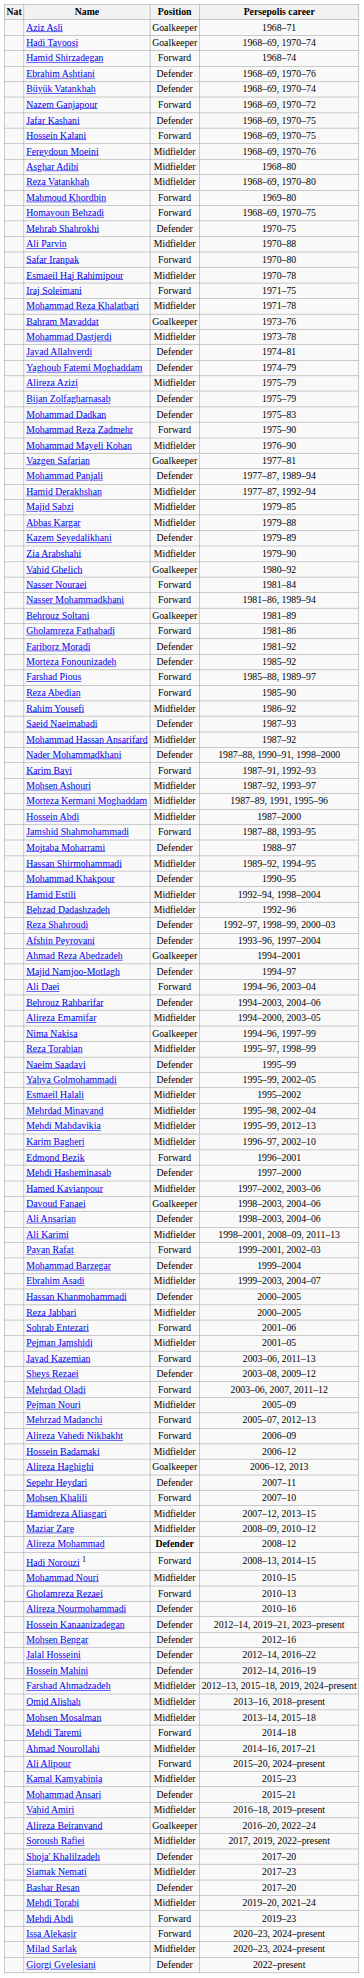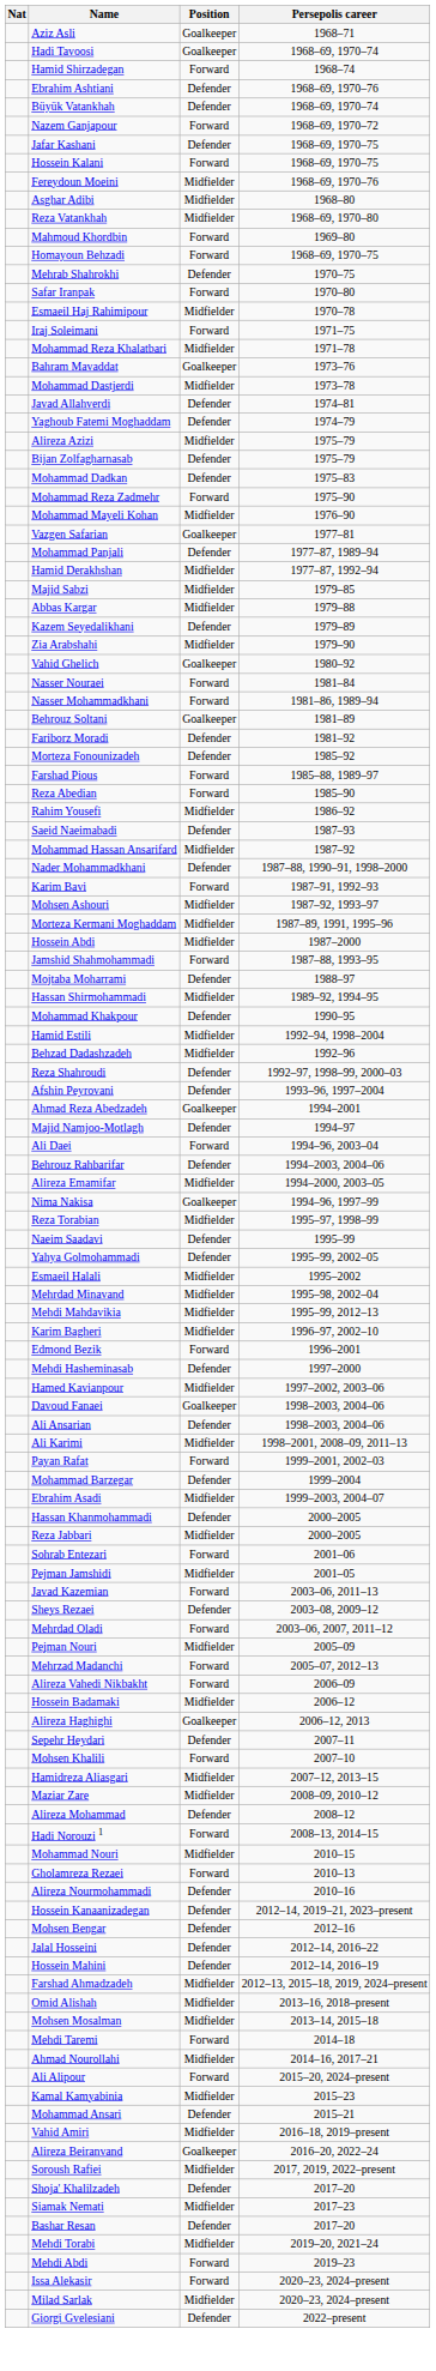 <table class="wikitable sortable" style="text-align: center;">
 <tr>
 <th style=>Nat</th>
 <th>Name</th>
 <th>Position</th>
 <th>Persepolis career</th>
 </tr>
 <tr>
 <td></td>
 <td style="text-align:left;"><a href='#'>Aziz Asli</a></td>
 <td>Goalkeeper</td>
 <td>1968–71</td>
 </tr>
 <tr>
 <td></td>
 <td style="text-align:left;"><a href='#'>Hadi Tavoosi</a></td>
 <td>Goalkeeper</td>
 <td>1968–69, 1970–74</td>
 </tr>
 <tr>
 <td></td>
 <td style="text-align:left;"><a href='#'>Hamid Shirzadegan</a></td>
 <td>Forward</td>
 <td>1968–74</td>
 </tr>
 <tr>
 <td></td>
 <td style="text-align:left;"><a href='#'>Ebrahim Ashtiani</a></td>
 <td>Defender</td>
 <td>1968–69, 1970–76</td>
 </tr>
 <tr>
 <td></td>
 <td style="text-align:left;"><a href='#'>Büyük Vatankhah</a></td>
 <td>Defender</td>
 <td>1968–69, 1970–74</td>
 </tr>
 <tr>
 <td></td>
 <td style="text-align:left;"><a href='#'>Nazem Ganjapour</a></td>
 <td>Forward</td>
 <td>1968–69, 1970–72</td>
 </tr>
 <tr>
 <td></td>
 <td style="text-align:left;"><a href='#'>Jafar Kashani</a></td>
 <td>Defender</td>
 <td>1968–69, 1970–75</td>
 </tr>
 <tr>
 <td></td>
 <td style="text-align:left;"><a href='#'>Hossein Kalani</a></td>
 <td>Forward</td>
 <td>1968–69, 1970–75</td>
 </tr>
 <tr>
 <td></td>
 <td style="text-align:left;"><a href='#'>Fereydoun Moeini</a></td>
 <td>Midfielder</td>
 <td>1968–69, 1970–76</td>
 </tr>
 <tr>
 <td></td>
 <td style="text-align:left;"><a href='#'>Asghar Adibi</a></td>
 <td>Midfielder</td>
 <td>1968–80</td>
 </tr>
 <tr>
 <td></td>
 <td style="text-align:left;"><a href='#'>Reza Vatankhah</a></td>
 <td>Midfielder</td>
 <td>1968–69, 1970–80</td>
 </tr>
 <tr>
 <td></td>
 <td style="text-align:left;"><a href='#'>Mahmoud Khordbin</a></td>
 <td>Forward</td>
 <td>1969–80</td>
 </tr>
 <tr>
 <td></td>
 <td style="text-align:left;"><a href='#'>Homayoun Behzadi</a></td>
 <td>Forward</td>
 <td>1968–69, 1970–75</td>
 </tr>
 <tr>
 <td></td>
 <td style="text-align:left;"><a href='#'>Mehrab Shahrokhi</a></td>
 <td>Defender</td>
 <td>1970–75</td>
-</tr>
-<tr>
-<td></td>
-<td style="text-align:left;"><a href='#'>Ali Parvin</a></td>
-<td>Midfielder</td>
-<td>1970–88</td>
 </tr>
 <tr>
 <td></td>
 <td style="text-align:left;"><a href='#'>Safar Iranpak</a></td>
 <td>Forward</td>
 <td>1970–80</td>
 </tr>
 <tr>
 <td></td>
 <td style="text-align:left;"><a href='#'>Esmaeil Haj Rahimipour</a></td>
 <td>Midfielder</td>
 <td>1970–78</td>
 </tr>
 <tr>
 <td></td>
 <td style="text-align:left;"><a href='#'>Iraj Soleimani</a></td>
 <td>Forward</td>
 <td>1971–75</td>
 </tr>
 <tr>
 <td></td>
 <td style="text-align:left;"><a href='#'>Mohammad Reza Khalatbari</a></td>
 <td>Midfielder</td>
 <td>1971–78</td>
 </tr>
 <tr>
 <td></td>
 <td style="text-align:left;"><a href='#'>Bahram Mavaddat</a></td>
 <td>Goalkeeper</td>
 <td>1973–76</td>
 </tr>
 <tr>
 <td></td>
 <td style="text-align:left;"><a href='#'>Mohammad Dastjerdi</a></td>
 <td>Midfielder</td>
 <td>1973–78</td>
 </tr>
 <tr>
 <td></td>
 <td style="text-align:left;"><a href='#'>Javad Allahverdi</a></td>
 <td>Defender</td>
 <td>1974–81</td>
 </tr>
 <tr>
 <td></td>
 <td style="text-align:left;"><a href='#'>Yaghoub Fatemi Moghaddam</a></td>
 <td>Defender</td>
 <td>1974–79</td>
 </tr>
 <tr>
 <td></td>
 <td style="text-align:left;"><a href='#'>Alireza Azizi</a></td>
 <td>Midfielder</td>
 <td>1975–79</td>
 </tr>
 <tr>
 <td></td>
 <td style="text-align:left;"><a href='#'>Bijan Zolfagharnasab</a></td>
 <td>Defender</td>
 <td>1975–79</td>
 </tr>
 <tr>
 <td></td>
 <td style="text-align:left;"><a href='#'>Mohammad Dadkan</a></td>
 <td>Defender</td>
 <td>1975–83</td>
 </tr>
 <tr>
 <td></td>
 <td style="text-align:left;"><a href='#'>Mohammad Reza Zadmehr</a></td>
 <td>Forward</td>
 <td>1975–90</td>
 </tr>
 <tr>
 <td></td>
 <td style="text-align:left;"><a href='#'>Mohammad Mayeli Kohan</a></td>
 <td>Midfielder</td>
 <td>1976–90</td>
 </tr>
 <tr>
 <td></td>
 <td style="text-align:left;"><a href='#'>Vazgen Safarian</a></td>
 <td>Goalkeeper</td>
 <td>1977–81</td>
 </tr>
 <tr>
 <td></td>
 <td style="text-align:left;"><a href='#'>Mohammad Panjali</a></td>
 <td>Defender</td>
 <td>1977–87, 1989–94</td>
 </tr>
 <tr>
 <td></td>
 <td style="text-align:left;"><a href='#'>Hamid Derakhshan</a></td>
 <td>Midfielder</td>
 <td>1977–87, 1992–94</td>
 </tr>
 <tr>
 <td></td>
 <td style="text-align:left;"><a href='#'>Majid Sabzi</a></td>
 <td>Midfielder</td>
 <td>1979–85</td>
 </tr>
 <tr>
 <td></td>
 <td style="text-align:left;"><a href='#'>Abbas Kargar</a></td>
 <td>Midfielder</td>
 <td>1979–88</td>
 </tr>
 <tr>
 <td></td>
 <td style="text-align:left;"><a href='#'>Kazem Seyedalikhani</a></td>
 <td>Defender</td>
 <td>1979–89</td>
 </tr>
 <tr>
 <td></td>
 <td style="text-align:left;"><a href='#'>Zia Arabshahi</a></td>
 <td>Midfielder</td>
 <td>1979–90</td>
 </tr>
 <tr>
 <td></td>
 <td style="text-align:left;"><a href='#'>Vahid Ghelich</a></td>
 <td>Goalkeeper</td>
 <td>1980–92</td>
 </tr>
 <tr>
 <td></td>
 <td style="text-align:left;"><a href='#'>Nasser Nouraei</a></td>
 <td>Forward</td>
 <td>1981–84</td>
 </tr>
 <tr>
 <td></td>
 <td style="text-align:left;"><a href='#'>Nasser Mohammadkhani</a></td>
 <td>Forward</td>
 <td>1981–86, 1989–94</td>
 </tr>
 <tr>
 <td></td>
 <td style="text-align:left;"><a href='#'>Behrouz Soltani</a></td>
 <td>Goalkeeper</td>
 <td>1981–89</td>
-</tr>
-<tr>
-<td></td>
-<td style="text-align:left;"><a href='#'>Gholamreza Fathabadi</a></td>
-<td>Forward</td>
-<td>1981–86</td>
 </tr>
 <tr>
 <td></td>
 <td style="text-align:left;"><a href='#'>Fariborz Moradi</a></td>
 <td>Defender</td>
 <td>1981–92</td>
 </tr>
 <tr>
 <td></td>
 <td style="text-align:left;"><a href='#'>Morteza Fonounizadeh</a></td>
 <td>Defender</td>
 <td>1985–92</td>
 </tr>
 <tr>
 <td></td>
 <td style="text-align:left;"><a href='#'>Farshad Pious</a></td>
 <td>Forward</td>
 <td>1985–88, 1989–97</td>
 </tr>
 <tr>
 <td></td>
 <td style="text-align:left;"><a href='#'>Reza Abedian</a></td>
 <td>Forward</td>
 <td>1985–90</td>
 </tr>
 <tr>
 <td></td>
 <td style="text-align:left;"><a href='#'>Rahim Yousefi</a></td>
 <td>Midfielder</td>
 <td>1986–92</td>
 </tr>
 <tr>
 <td></td>
 <td style="text-align:left;"><a href='#'>Saeid Naeimabadi</a></td>
 <td>Defender</td>
 <td>1987–93</td>
 </tr>
 <tr>
 <td></td>
 <td style="text-align:left;"><a href='#'>Mohammad Hassan Ansarifard</a></td>
 <td>Midfielder</td>
 <td>1987–92</td>
 </tr>
 <tr>
 <td></td>
 <td style="text-align:left;"><a href='#'>Nader Mohammadkhani</a></td>
 <td>Defender</td>
 <td>1987–88, 1990–91, 1998–2000</td>
 </tr>
 <tr>
 <td></td>
 <td style="text-align:left;"><a href='#'>Karim Bavi</a></td>
 <td>Forward</td>
 <td>1987–91, 1992–93</td>
 </tr>
 <tr>
 <td></td>
 <td style="text-align:left;"><a href='#'>Mohsen Ashouri</a></td>
 <td>Midfielder</td>
 <td>1987–92, 1993–97</td>
 </tr>
 <tr>
 <td></td>
 <td style="text-align:left;"><a href='#'>Morteza Kermani Moghaddam</a></td>
 <td>Midfielder</td>
 <td>1987–89, 1991, 1995–96</td>
 </tr>
 <tr>
 <td></td>
 <td style="text-align:left;"><a href='#'>Hossein Abdi</a></td>
 <td>Midfielder</td>
 <td>1987–2000</td>
 </tr>
 <tr>
 <td></td>
 <td style="text-align:left;"><a href='#'>Jamshid Shahmohammadi</a></td>
 <td>Forward</td>
 <td>1987–88, 1993–95</td>
 </tr>
 <tr>
 <td></td>
 <td style="text-align:left;"><a href='#'>Mojtaba Moharrami</a></td>
 <td>Defender</td>
 <td>1988–97</td>
 </tr>
 <tr>
 <td></td>
 <td style="text-align:left;"><a href='#'>Hassan Shirmohammadi</a></td>
 <td>Midfielder</td>
 <td>1989–92, 1994–95</td>
 </tr>
 <tr>
 <td></td>
 <td style="text-align:left;"><a href='#'>Mohammad Khakpour</a></td>
 <td>Defender</td>
 <td>1990–95</td>
 </tr>
 <tr>
 <td></td>
 <td style="text-align:left;"><a href='#'>Hamid Estili</a></td>
 <td>Midfielder</td>
 <td>1992–94, 1998–2004</td>
 </tr>
 <tr>
 <td></td>
 <td style="text-align:left;"><a href='#'>Behzad Dadashzadeh</a></td>
 <td>Midfielder</td>
 <td>1992–96</td>
 </tr>
 <tr>
 <td></td>
 <td style="text-align:left;"><a href='#'>Reza Shahroudi</a></td>
 <td>Defender</td>
 <td>1992–97, 1998–99, 2000–03</td>
 </tr>
 <tr>
 <td></td>
 <td style="text-align:left;"><a href='#'>Afshin Peyrovani</a></td>
 <td>Defender</td>
 <td>1993–96, 1997–2004</td>
 </tr>
 <tr>
 <td></td>
 <td style="text-align:left;"><a href='#'>Ahmad Reza Abedzadeh</a></td>
 <td>Goalkeeper</td>
 <td>1994–2001</td>
 </tr>
 <tr>
 <td></td>
 <td style="text-align:left;"><a href='#'>Majid Namjoo-Motlagh</a></td>
 <td>Defender</td>
 <td>1994–97</td>
 </tr>
 <tr>
 <td></td>
 <td style="text-align:left;"><a href='#'>Ali Daei</a></td>
 <td>Forward</td>
 <td>1994–96, 2003–04</td>
 </tr>
 <tr>
 <td></td>
 <td style="text-align:left;"><a href='#'>Behrouz Rahbarifar</a></td>
 <td>Defender</td>
 <td>1994–2003, 2004–06</td>
 </tr>
 <tr>
 <td></td>
 <td style="text-align:left;"><a href='#'>Alireza Emamifar</a></td>
 <td>Midfielder</td>
 <td>1994–2000, 2003–05</td>
 </tr>
 <tr>
 <td></td>
 <td style="text-align:left;"><a href='#'>Nima Nakisa</a></td>
 <td>Goalkeeper</td>
 <td>1994–96, 1997–99</td>
 </tr>
 <tr>
 <td></td>
 <td style="text-align:left;"><a href='#'>Reza Torabian</a></td>
 <td>Midfielder</td>
 <td>1995–97, 1998–99</td>
 </tr>
 <tr>
 <td></td>
 <td style="text-align:left;"><a href='#'>Naeim Saadavi</a></td>
 <td>Defender</td>
 <td>1995–99</td>
 </tr>
 <tr>
 <td></td>
 <td style="text-align:left;"><a href='#'>Yahya Golmohammadi</a></td>
 <td>Defender</td>
 <td>1995–99, 2002–05</td>
 </tr>
 <tr>
 <td></td>
 <td style="text-align:left;"><a href='#'>Esmaeil Halali</a></td>
 <td>Midfielder</td>
 <td>1995–2002</td>
 </tr>
 <tr>
 <td></td>
 <td style="text-align:left;"><a href='#'>Mehrdad Minavand</a></td>
 <td>Midfielder</td>
 <td>1995–98, 2002–04</td>
 </tr>
 <tr>
 <td></td>
 <td style="text-align:left;"><a href='#'>Mehdi Mahdavikia</a></td>
 <td>Midfielder</td>
 <td>1995–99, 2012–13</td>
 </tr>
 <tr>
 <td></td>
 <td style="text-align:left;"><a href='#'>Karim Bagheri</a></td>
 <td>Midfielder</td>
 <td>1996–97, 2002–10</td>
 </tr>
 <tr>
 <td></td>
 <td style="text-align:left;"><a href='#'>Edmond Bezik</a></td>
 <td>Forward</td>
 <td>1996–2001</td>
 </tr>
 <tr>
 <td></td>
 <td style="text-align:left;"><a href='#'>Mehdi Hasheminasab</a></td>
 <td>Defender</td>
 <td>1997–2000</td>
 </tr>
 <tr>
 <td></td>
 <td style="text-align:left;"><a href='#'>Hamed Kavianpour</a></td>
 <td>Midfielder</td>
 <td>1997–2002, 2003–06</td>
 </tr>
 <tr>
 <td></td>
 <td style="text-align:left;"><a href='#'>Davoud Fanaei</a></td>
 <td>Goalkeeper</td>
 <td>1998–2003, 2004–06</td>
 </tr>
 <tr>
 <td></td>
 <td style="text-align:left;"><a href='#'>Ali Ansarian</a></td>
 <td>Defender</td>
 <td>1998–2003, 2004–06</td>
 </tr>
 <tr>
 <td></td>
 <td style="text-align:left;"><a href='#'>Ali Karimi</a></td>
 <td>Midfielder</td>
 <td>1998–2001, 2008–09, 2011–13</td>
 </tr>
 <tr>
 <td></td>
 <td style="text-align:left;"><a href='#'>Payan Rafat</a></td>
 <td>Forward</td>
 <td>1999–2001, 2002–03</td>
 </tr>
 <tr>
 <td></td>
 <td style="text-align:left;"><a href='#'>Mohammad Barzegar</a></td>
 <td>Defender</td>
 <td>1999–2004</td>
 </tr>
 <tr>
 <td></td>
 <td style="text-align:left;"><a href='#'>Ebrahim Asadi</a></td>
 <td>Midfielder</td>
 <td>1999–2003, 2004–07</td>
 </tr>
 <tr>
 <td></td>
 <td style="text-align:left;"><a href='#'>Hassan Khanmohammadi</a></td>
 <td>Defender</td>
 <td>2000–2005</td>
 </tr>
 <tr>
 <td></td>
 <td style="text-align:left;"><a href='#'>Reza Jabbari</a></td>
 <td>Midfielder</td>
 <td>2000–2005</td>
 </tr>
 <tr>
 <td></td>
 <td style="text-align:left;"><a href='#'>Sohrab Entezari</a></td>
 <td>Forward</td>
 <td>2001–06</td>
 </tr>
 <tr>
 <td></td>
 <td style="text-align:left;"><a href='#'>Pejman Jamshidi</a></td>
 <td>Midfielder</td>
 <td>2001–05</td>
 </tr>
 <tr>
 <td></td>
 <td style="text-align:left;"><a href='#'>Javad Kazemian</a></td>
 <td>Forward</td>
 <td>2003–06, 2011–13</td>
 </tr>
 <tr>
 <td></td>
 <td style="text-align:left;"><a href='#'>Sheys Rezaei</a></td>
 <td>Defender</td>
 <td>2003–08, 2009–12</td>
 </tr>
 <tr>
 <td></td>
 <td style="text-align:left;"><a href='#'>Mehrdad Oladi</a></td>
 <td>Forward</td>
 <td>2003–06, 2007, 2011–12</td>
 </tr>
 <tr>
 <td></td>
 <td style="text-align:left;"><a href='#'>Pejman Nouri</a></td>
 <td>Midfielder</td>
 <td>2005–09</td>
 </tr>
 <tr>
 <td></td>
 <td style="text-align:left;"><a href='#'>Mehrzad Madanchi</a></td>
 <td>Forward</td>
 <td>2005–07, 2012–13</td>
 </tr>
 <tr>
 <td></td>
 <td style="text-align:left;"><a href='#'>Alireza Vahedi Nikbakht</a></td>
 <td>Forward</td>
 <td>2006–09</td>
 </tr>
 <tr>
 <td></td>
 <td style="text-align:left;"><a href='#'>Hossein Badamaki</a></td>
 <td>Midfielder</td>
 <td>2006–12</td>
 </tr>
 <tr>
 <td></td>
 <td style="text-align:left;"><a href='#'>Alireza Haghighi</a></td>
 <td>Goalkeeper</td>
 <td>2006–12, 2013</td>
 </tr>
 <tr>
 <td></td>
 <td style="text-align:left;"><a href='#'>Sepehr Heydari</a></td>
 <td>Defender</td>
 <td>2007–11</td>
 </tr>
 <tr>
 <td></td>
 <td style="text-align:left;"><a href='#'>Mohsen Khalili</a></td>
 <td>Forward</td>
 <td>2007–10</td>
 </tr>
 <tr>
 <td></td>
 <td style="text-align:left;"><a href='#'>Hamidreza Aliasgari</a></td>
 <td>Midfielder</td>
 <td>2007–12, 2013–15</td>
 </tr>
 <tr>
 <td></td>
 <td style="text-align:left;"><a href='#'>Maziar Zare</a></td>
 <td>Midfielder</td>
 <td>2008–09, 2010–12</td>
 </tr>
 <tr>
 <td></td>
 <td style="text-align:left;"><a href='#'>Alireza Mohammad</a></td>
-<td><strong>Defender</strong></td>
+<td>Defender</td>
 <td>2008–12</td>
 </tr>
 <tr>
 <td></td>
 <td style="text-align:left;"><a href='#'>Hadi Norouzi</a> <sup>1</sup></td>
 <td>Forward</td>
 <td>2008–13, 2014–15</td>
 </tr>
 <tr>
 <td></td>
 <td style="text-align:left;"><a href='#'>Mohammad Nouri</a></td>
 <td>Midfielder</td>
 <td>2010–15</td>
 </tr>
 <tr>
 <td></td>
 <td style="text-align:left;"><a href='#'>Gholamreza Rezaei</a></td>
 <td>Forward</td>
 <td>2010–13</td>
 </tr>
 <tr>
 <td></td>
 <td style="text-align:left;"><a href='#'>Alireza Nourmohammadi</a></td>
 <td>Defender</td>
 <td>2010–16</td>
 </tr>
 <tr>
 <td></td>
 <td style="text-align:left;"><a href='#'>Hossein Kanaanizadegan</a></td>
 <td>Defender</td>
 <td>2012–14, 2019–21, 2023–present</td>
 </tr>
 <tr>
 <td></td>
 <td style="text-align:left;"><a href='#'>Mohsen Bengar</a></td>
 <td>Defender</td>
 <td>2012–16</td>
 </tr>
 <tr>
 <td></td>
 <td style="text-align:left;"><a href='#'>Jalal Hosseini</a></td>
 <td>Defender</td>
 <td>2012–14, 2016–22</td>
 </tr>
 <tr>
 <td></td>
 <td style="text-align:left;"><a href='#'>Hossein Mahini</a></td>
 <td>Defender</td>
 <td>2012–14, 2016–19</td>
 </tr>
 <tr>
 <td></td>
 <td style="text-align:left;"><a href='#'>Farshad Ahmadzadeh</a></td>
 <td>Midfielder</td>
 <td>2012–13, 2015–18, 2019, 2024–present</td>
 </tr>
 <tr>
 <td></td>
 <td style="text-align:left;"><a href='#'>Omid Alishah</a></td>
 <td>Midfielder</td>
 <td>2013–16, 2018–present</td>
 </tr>
 <tr>
 <td></td>
 <td style="text-align:left;"><a href='#'>Mohsen Mosalman</a></td>
 <td>Midfielder</td>
 <td>2013–14, 2015–18</td>
 </tr>
 <tr>
 <td></td>
 <td style="text-align:left;"><a href='#'>Mehdi Taremi</a></td>
 <td>Forward</td>
 <td>2014–18</td>
 </tr>
 <tr>
 <td></td>
 <td style="text-align:left;"><a href='#'>Ahmad Nourollahi</a></td>
 <td>Midfielder</td>
 <td>2014–16, 2017–21</td>
 </tr>
 <tr>
 <td></td>
 <td style="text-align:left;"><a href='#'>Ali Alipour</a></td>
 <td>Forward</td>
 <td>2015–20, 2024–present</td>
 </tr>
 <tr>
 <td></td>
 <td style="text-align:left;"><a href='#'>Kamal Kamyabinia</a></td>
 <td>Midfielder</td>
 <td>2015–23</td>
 </tr>
 <tr>
 <td></td>
 <td style="text-align:left;"><a href='#'>Mohammad Ansari</a></td>
 <td>Defender</td>
 <td>2015–21</td>
 </tr>
 <tr>
 <td></td>
 <td style="text-align:left;"><a href='#'>Vahid Amiri</a></td>
 <td>Midfielder</td>
 <td>2016–18, 2019–present</td>
 </tr>
 <tr>
 <td></td>
 <td style="text-align:left;"><a href='#'>Alireza Beiranvand</a></td>
 <td>Goalkeeper</td>
 <td>2016–20, 2022–24</td>
 </tr>
 <tr>
 <td></td>
 <td style="text-align:left;"><a href='#'>Soroush Rafiei</a></td>
 <td>Midfielder</td>
 <td>2017, 2019, 2022–present</td>
 </tr>
 <tr>
 <td></td>
 <td style="text-align:left;"><a href='#'>Shoja' Khalilzadeh</a></td>
 <td>Defender</td>
 <td>2017–20</td>
 </tr>
 <tr>
 <td></td>
 <td style="text-align:left;"><a href='#'>Siamak Nemati</a></td>
 <td>Midfielder</td>
 <td>2017–23</td>
 </tr>
 <tr>
 <td></td>
 <td style="text-align:left;"><a href='#'>Bashar Resan</a></td>
 <td>Defender</td>
 <td>2017–20</td>
 </tr>
 <tr>
 <td></td>
 <td style="text-align:left;"><a href='#'>Mehdi Torabi</a></td>
 <td>Midfielder</td>
 <td>2019–20, 2021–24</td>
 </tr>
 <tr>
 <td></td>
 <td style="text-align:left;"><a href='#'>Mehdi Abdi</a></td>
 <td>Forward</td>
 <td>2019–23</td>
 </tr>
 <tr>
 <td></td>
 <td style="text-align:left;"><a href='#'>Issa Alekasir</a></td>
 <td>Forward</td>
 <td>2020–23, 2024–present</td>
 </tr>
 <tr>
 <td></td>
 <td style="text-align:left;"><a href='#'>Milad Sarlak</a></td>
 <td>Midfielder</td>
 <td>2020–23, 2024–present</td>
 </tr>
 <tr>
 <td></td>
 <td style="text-align:left;"><a href='#'>Giorgi Gvelesiani</a></td>
 <td>Defender</td>
 <td>2022–present</td>
 </tr>
 </table>
